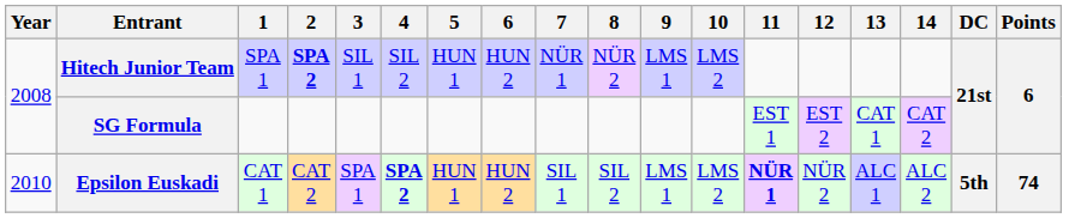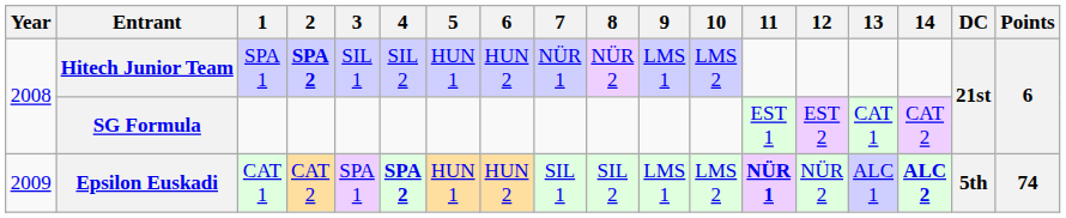 <table class="wikitable" style="text-align:center; font-size:85%">
 <tr>
 <th>Year</th>
 <th>Entrant</th>
 <th>1</th>
 <th>2</th>
 <th>3</th>
 <th>4</th>
 <th>5</th>
 <th>6</th>
 <th>7</th>
 <th>8</th>
 <th>9</th>
 <th>10</th>
 <th>11</th>
 <th>12</th>
 <th>13</th>
 <th>14</th>
 <th>DC</th>
 <th>Points</th>
 </tr>
 <tr>
 <td rowspan="2"><a href='#'>2008</a></td>
 <th nowrap><a href='#'>Hitech Junior Team</a></th>
 <td style="background:#cfcfff;"><a href='#'>SPA<br>1</a><br></td>
 <td style="background:#cfcfff;"><strong><a href='#'>SPA<br>2</a><br></strong></td>
 <td style="background:#cfcfff;"><a href='#'>SIL<br>1</a><br></td>
 <td style="background:#cfcfff;"><a href='#'>SIL<br>2</a><br></td>
 <td style="background:#cfcfff;"><a href='#'>HUN<br>1</a><br></td>
 <td style="background:#cfcfff;"><a href='#'>HUN<br>2</a><br></td>
 <td style="background:#cfcfff;"><a href='#'>NÜR<br>1</a><br></td>
 <td style="background:#efcfff;"><a href='#'>NÜR<br>2</a><br></td>
 <td style="background:#cfcfff;"><a href='#'>LMS<br>1</a><br></td>
 <td style="background:#cfcfff;"><a href='#'>LMS<br>2</a><br></td>
 <td></td>
 <td></td>
 <td></td>
 <td></td>
 <th rowspan="2">21st</th>
 <th rowspan="2">6</th>
 </tr>
 <tr>
 <th><a href='#'>SG Formula</a></th>
 <td></td>
 <td></td>
 <td></td>
 <td></td>
 <td></td>
 <td></td>
 <td></td>
 <td></td>
 <td></td>
 <td></td>
 <td style="background:#dfffdf;"><a href='#'>EST<br>1</a><br></td>
 <td style="background:#efcfff;"><a href='#'>EST<br>2</a><br></td>
 <td style="background:#dfffdf;"><a href='#'>CAT<br>1</a><br></td>
 <td style="background:#efcfff;"><a href='#'>CAT<br>2</a><br></td>
 </tr>
 <tr>
-<td><a href='#'>2010</a></td>
+<td><a href='#'>2009</a></td>
 <th nowrap><a href='#'>Epsilon Euskadi</a></th>
 <td style="background:#dfffdf;"><a href='#'>CAT<br>1</a><br></td>
 <td style="background:#ffdf9f;"><a href='#'>CAT<br>2</a><br></td>
 <td style="background:#efcfff;"><a href='#'>SPA<br>1</a><br></td>
 <td style="background:#dfffdf;"><strong><a href='#'>SPA<br>2</a><br></strong></td>
 <td style="background:#ffdf9f;"><a href='#'>HUN<br>1</a><br></td>
 <td style="background:#ffdf9f;"><a href='#'>HUN<br>2</a><br></td>
 <td style="background:#dfffdf;"><a href='#'>SIL<br>1</a><br></td>
 <td style="background:#dfffdf;"><a href='#'>SIL<br>2</a><br></td>
 <td style="background:#dfffdf;"><a href='#'>LMS<br>1</a><br></td>
 <td style="background:#dfffdf;"><a href='#'>LMS<br>2</a><br></td>
 <td style="background:#efcfff;"><strong><a href='#'>NÜR<br>1</a><br></strong></td>
 <td style="background:#dfffdf;"><a href='#'>NÜR<br>2</a><br></td>
 <td style="background:#cfcfff;"><a href='#'>ALC<br>1</a><br></td>
-<td style="background:#dfffdf;"><a href='#'>ALC<br>2</a><br></td>
+<td style="background:#dfffdf;"><strong><a href='#'>ALC<br>2</a><br></strong></td>
 <th>5th</th>
 <th>74</th>
 </tr>
 </table>
